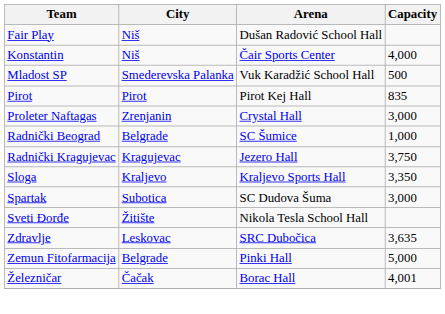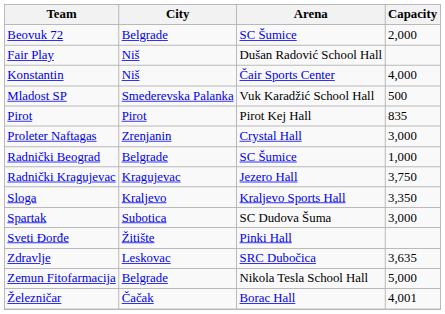 <table class="wikitable sortable">
 <tr>
 <th>Team</th>
 <th>City</th>
 <th>Arena</th>
 <th>Capacity</th>
+</tr>
+<tr>
+<td><a href='#'>Beovuk 72</a></td>
+<td><a href='#'>Belgrade</a></td>
+<td><a href='#'>SC Šumice</a></td>
+<td>2,000</td>
 </tr>
 <tr>
 <td><a href='#'>Fair Play</a></td>
 <td><a href='#'>Niš</a></td>
 <td>Dušan Radović School Hall</td>
 <td></td>
 </tr>
 <tr>
 <td><a href='#'>Konstantin</a></td>
 <td><a href='#'>Niš</a></td>
 <td><a href='#'>Čair Sports Center</a></td>
 <td>4,000</td>
 </tr>
 <tr>
 <td><a href='#'>Mladost SP</a></td>
 <td><a href='#'>Smederevska Palanka</a></td>
 <td>Vuk Karadžić School Hall</td>
 <td>500</td>
 </tr>
 <tr>
 <td><a href='#'>Pirot</a></td>
 <td><a href='#'>Pirot</a></td>
 <td>Pirot Kej Hall</td>
 <td>835</td>
 </tr>
 <tr>
 <td><a href='#'>Proleter Naftagas</a></td>
 <td><a href='#'>Zrenjanin</a></td>
 <td><a href='#'>Crystal Hall</a></td>
 <td>3,000</td>
 </tr>
 <tr>
 <td><a href='#'>Radnički Beograd</a></td>
 <td><a href='#'>Belgrade</a></td>
 <td><a href='#'>SC Šumice</a></td>
 <td>1,000</td>
 </tr>
 <tr>
 <td><a href='#'>Radnički Kragujevac</a></td>
 <td><a href='#'>Kragujevac</a></td>
 <td><a href='#'>Jezero Hall</a></td>
 <td>3,750</td>
 </tr>
 <tr>
 <td><a href='#'>Sloga</a></td>
 <td><a href='#'>Kraljevo</a></td>
 <td><a href='#'>Kraljevo Sports Hall</a></td>
 <td>3,350</td>
 </tr>
 <tr>
 <td><a href='#'>Spartak</a></td>
 <td><a href='#'>Subotica</a></td>
 <td>SC Dudova Šuma</td>
 <td>3,000</td>
 </tr>
 <tr>
 <td><a href='#'>Sveti Đorđe</a></td>
 <td><a href='#'>Žitište</a></td>
-<td>Nikola Tesla School Hall</td>
+<td><a href='#'>Pinki Hall</a></td>
 <td></td>
 </tr>
 <tr>
 <td><a href='#'>Zdravlje</a></td>
 <td><a href='#'>Leskovac</a></td>
 <td><a href='#'>SRC Dubočica</a></td>
 <td>3,635</td>
 </tr>
 <tr>
 <td><a href='#'>Zemun Fitofarmacija</a></td>
 <td><a href='#'>Belgrade</a></td>
-<td><a href='#'>Pinki Hall</a></td>
+<td>Nikola Tesla School Hall</td>
 <td>5,000</td>
 </tr>
 <tr>
 <td><a href='#'>Železničar</a></td>
 <td><a href='#'>Čačak</a></td>
 <td><a href='#'>Borac Hall</a></td>
 <td>4,001</td>
 </tr>
 <tr>
 </tr>
 </table>
